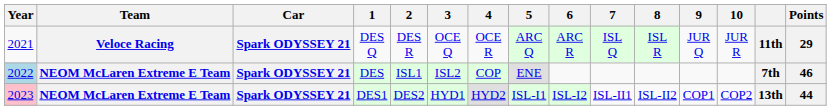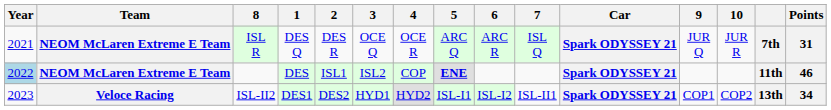 <table class="wikitable" style="text-align:center; font-size:90%">
 <tr>
 <th>Year</th>
 <th>Team</th>
-<th>Car</th>
+<th>8</th>
 <th>1</th>
 <th>2</th>
 <th>3</th>
 <th>4</th>
 <th>5</th>
 <th>6</th>
 <th>7</th>
-<th>8</th>
+<th>Car</th>
 <th>9</th>
 <th>10</th>
 <th></th>
 <th>Points</th>
 </tr>
 <tr>
 <td><a href='#'>2021</a></td>
-<th><a href='#'>Veloce Racing</a></th>
-<th><a href='#'>Spark ODYSSEY 21</a></th>
+<th><a href='#'>NEOM McLaren Extreme E Team</a></th>
+<td style="background:#DFFFDF;"><a href='#'>ISL<br>R</a><br></td>
 <td style="background:#;"><a href='#'>DES<br>Q</a></td>
 <td style="background:#;"><a href='#'>DES<br>R</a></td>
 <td style="background:#;"><a href='#'>OCE<br>Q</a></td>
 <td style="background:#;"><a href='#'>OCE<br>R</a></td>
 <td style="background:#DFFFDF;"><a href='#'>ARC<br>Q</a><br></td>
 <td style="background:#DFFFDF;"><a href='#'>ARC<br>R</a><br></td>
 <td style="background:#DFFFDF;"><a href='#'>ISL<br>Q</a><br></td>
-<td style="background:#DFFFDF;"><a href='#'>ISL<br>R</a><br></td>
+<th><a href='#'>Spark ODYSSEY 21</a></th>
 <td style="background:#;"><a href='#'>JUR<br>Q</a></td>
 <td style="background:#;"><a href='#'>JUR<br>R</a></td>
-<th>11th</th>
-<th>29</th>
+<th>7th</th>
+<th>31</th>
 </tr>
 <tr>
 <td style="background: lightblue;"><a href='#'>2022</a></td>
 <th><a href='#'>NEOM McLaren Extreme E Team</a></th>
-<th><a href='#'>Spark ODYSSEY 21</a></th>
+<td></td>
 <td style="background:#DFFFDF;"><a href='#'>DES</a><br></td>
 <td style="background:#DFFFDF;"><a href='#'>ISL1</a><br></td>
 <td style="background:#DFFFDF;"><a href='#'>ISL2</a><br></td>
 <td style="background:#DFFFDF;"><a href='#'>COP</a><br></td>
-<td style="background:#dfdfdf;"><a href='#'>ENE</a><br></td>
+<td style="background:#dfdfdf;"><strong><a href='#'>ENE</a><br></strong></td>
 <td></td>
 <td></td>
+<th><a href='#'>Spark ODYSSEY 21</a></th>
 <td></td>
 <td></td>
-<td></td>
-<th>7th</th>
+<th>11th</th>
 <th>46</th>
 </tr>
 <tr>
-<td style="background: pink;"><a href='#'>2023</a></td>
-<th><a href='#'>NEOM McLaren Extreme E Team</a></th>
-<th><a href='#'>Spark ODYSSEY 21</a></th>
+<td><a href='#'>2023</a></td>
+<th><a href='#'>Veloce Racing</a></th>
+<td><a href='#'>ISL-II2</a></td>
 <td bgcolor="#dfffdf"><a href='#'>DES1</a><br></td>
 <td bgcolor="#dfffdf"><a href='#'>DES2</a><br></td>
 <td bgcolor="#dfffdf"><a href='#'>HYD1</a><br></td>
 <td bgcolor="#dfdfdf"><a href='#'>HYD2</a><br></td>
 <td bgcolor="#dfffdf"><a href='#'>ISL-I1</a><br></td>
 <td bgcolor="#dfffdf"><a href='#'>ISL-I2</a><br></td>
 <td><a href='#'>ISL-II1</a><br></td>
-<td><a href='#'>ISL-II2</a></td>
+<th><a href='#'>Spark ODYSSEY 21</a></th>
 <td><a href='#'>COP1</a></td>
 <td><a href='#'>COP2</a></td>
 <th>13th</th>
-<th>44</th>
+<th>34</th>
 </tr>
 </table>
